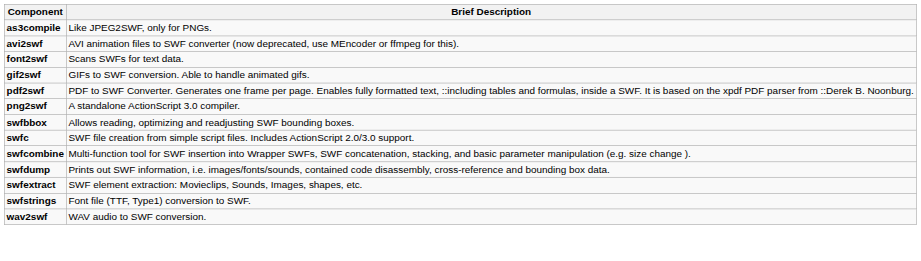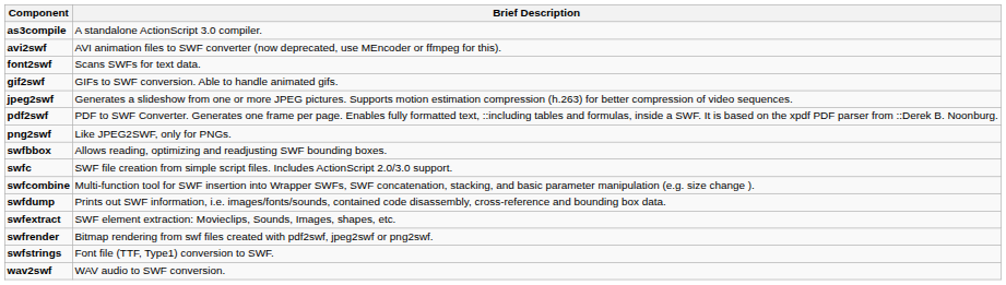 <table class=wikitable>
 <tr>
 <th>Component</th>
 <th>Brief Description</th>
 </tr>
 <tr>
 <td><strong>as3compile</strong></td>
-<td>Like JPEG2SWF, only for PNGs.</td>
+<td>A standalone ActionScript 3.0 compiler.</td>
 </tr>
 <tr>
 <td><strong>avi2swf</strong></td>
 <td>AVI animation files to SWF converter (now deprecated, use MEncoder or ffmpeg for this).</td>
 </tr>
 <tr>
 <td><strong>font2swf</strong></td>
 <td>Scans SWFs for text data.</td>
 </tr>
 <tr>
 <td><strong>gif2swf</strong></td>
 <td>GIFs to SWF conversion. Able to handle animated gifs.</td>
 </tr>
 <tr>
+<td><strong>jpeg2swf</strong></td>
+<td>Generates a slideshow from one or more JPEG pictures. Supports motion estimation compression (h.263) for better compression of video sequences.</td>
+</tr>
+<tr>
 <td><strong>pdf2swf</strong></td>
 <td>PDF to SWF Converter. Generates one frame per page. Enables fully formatted text, ::including tables and formulas, inside a SWF. It is based on the xpdf PDF parser from ::Derek B. Noonburg.</td>
 </tr>
 <tr>
 <td><strong>png2swf</strong></td>
-<td>A standalone ActionScript 3.0 compiler.</td>
+<td>Like JPEG2SWF, only for PNGs.</td>
 </tr>
 <tr>
 <td><strong>swfbbox</strong></td>
 <td>Allows reading, optimizing and readjusting SWF bounding boxes.</td>
 </tr>
 <tr>
 <td><strong>swfc</strong></td>
 <td>SWF file creation from simple script files. Includes ActionScript 2.0/3.0 support.</td>
 </tr>
 <tr>
 <td><strong>swfcombine</strong></td>
 <td>Multi-function tool for SWF insertion into Wrapper SWFs, SWF concatenation, stacking, and basic parameter manipulation (e.g. size change ).</td>
 </tr>
 <tr>
 <td><strong>swfdump</strong></td>
 <td>Prints out SWF information, i.e. images/fonts/sounds, contained code disassembly, cross-reference and bounding box data.</td>
 </tr>
 <tr>
 <td><strong>swfextract</strong></td>
 <td>SWF element extraction: Movieclips, Sounds, Images, shapes, etc.</td>
 </tr>
 <tr>
+<td><strong>swfrender</strong></td>
+<td>Bitmap rendering from swf files created with pdf2swf, jpeg2swf or png2swf.</td>
+</tr>
+<tr>
 <td><strong>swfstrings</strong></td>
 <td>Font file (TTF, Type1) conversion to SWF.</td>
 </tr>
 <tr>
 <td><strong>wav2swf</strong></td>
 <td>WAV audio to SWF conversion.</td>
 </tr>
 </table>
